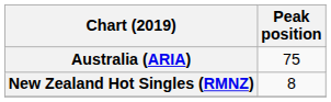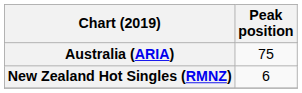 <table class="wikitable sortable plainrowheaders" style="text-align:center">
 <tr>
 <th scope="col">Chart (2019)</th>
 <th scope="col">Peak<br>position</th>
 </tr>
 <tr>
 <th scope="row">Australia (<a href='#'>ARIA</a>)</th>
 <td>75</td>
 </tr>
 <tr>
 <th scope="row">New Zealand Hot Singles (<a href='#'>RMNZ</a>)</th>
-<td>8</td>
+<td>6</td>
 </tr>
 <tr>
 </tr>
 </table>
